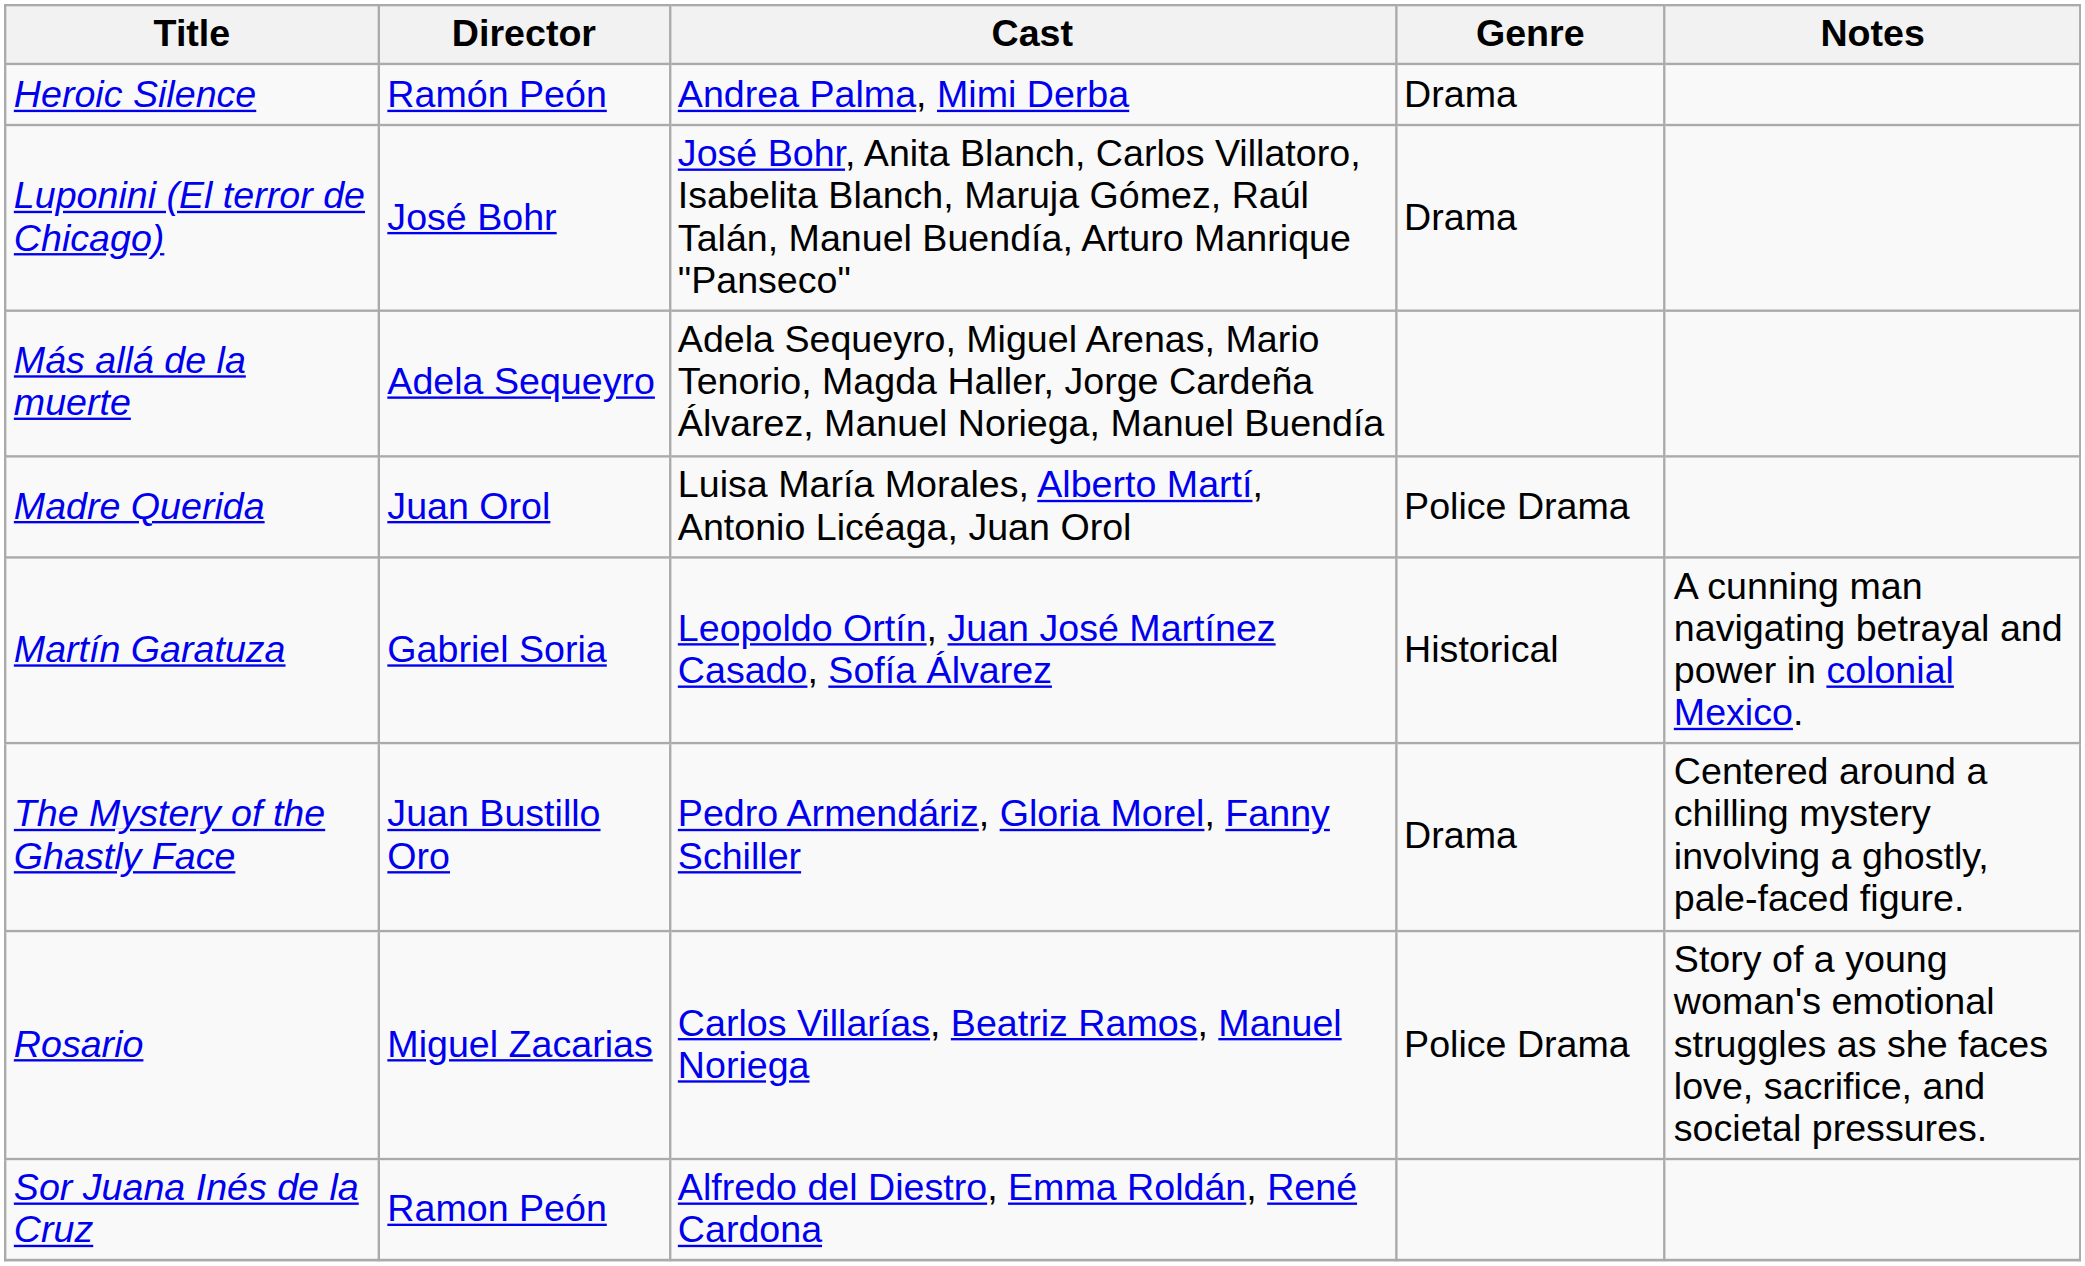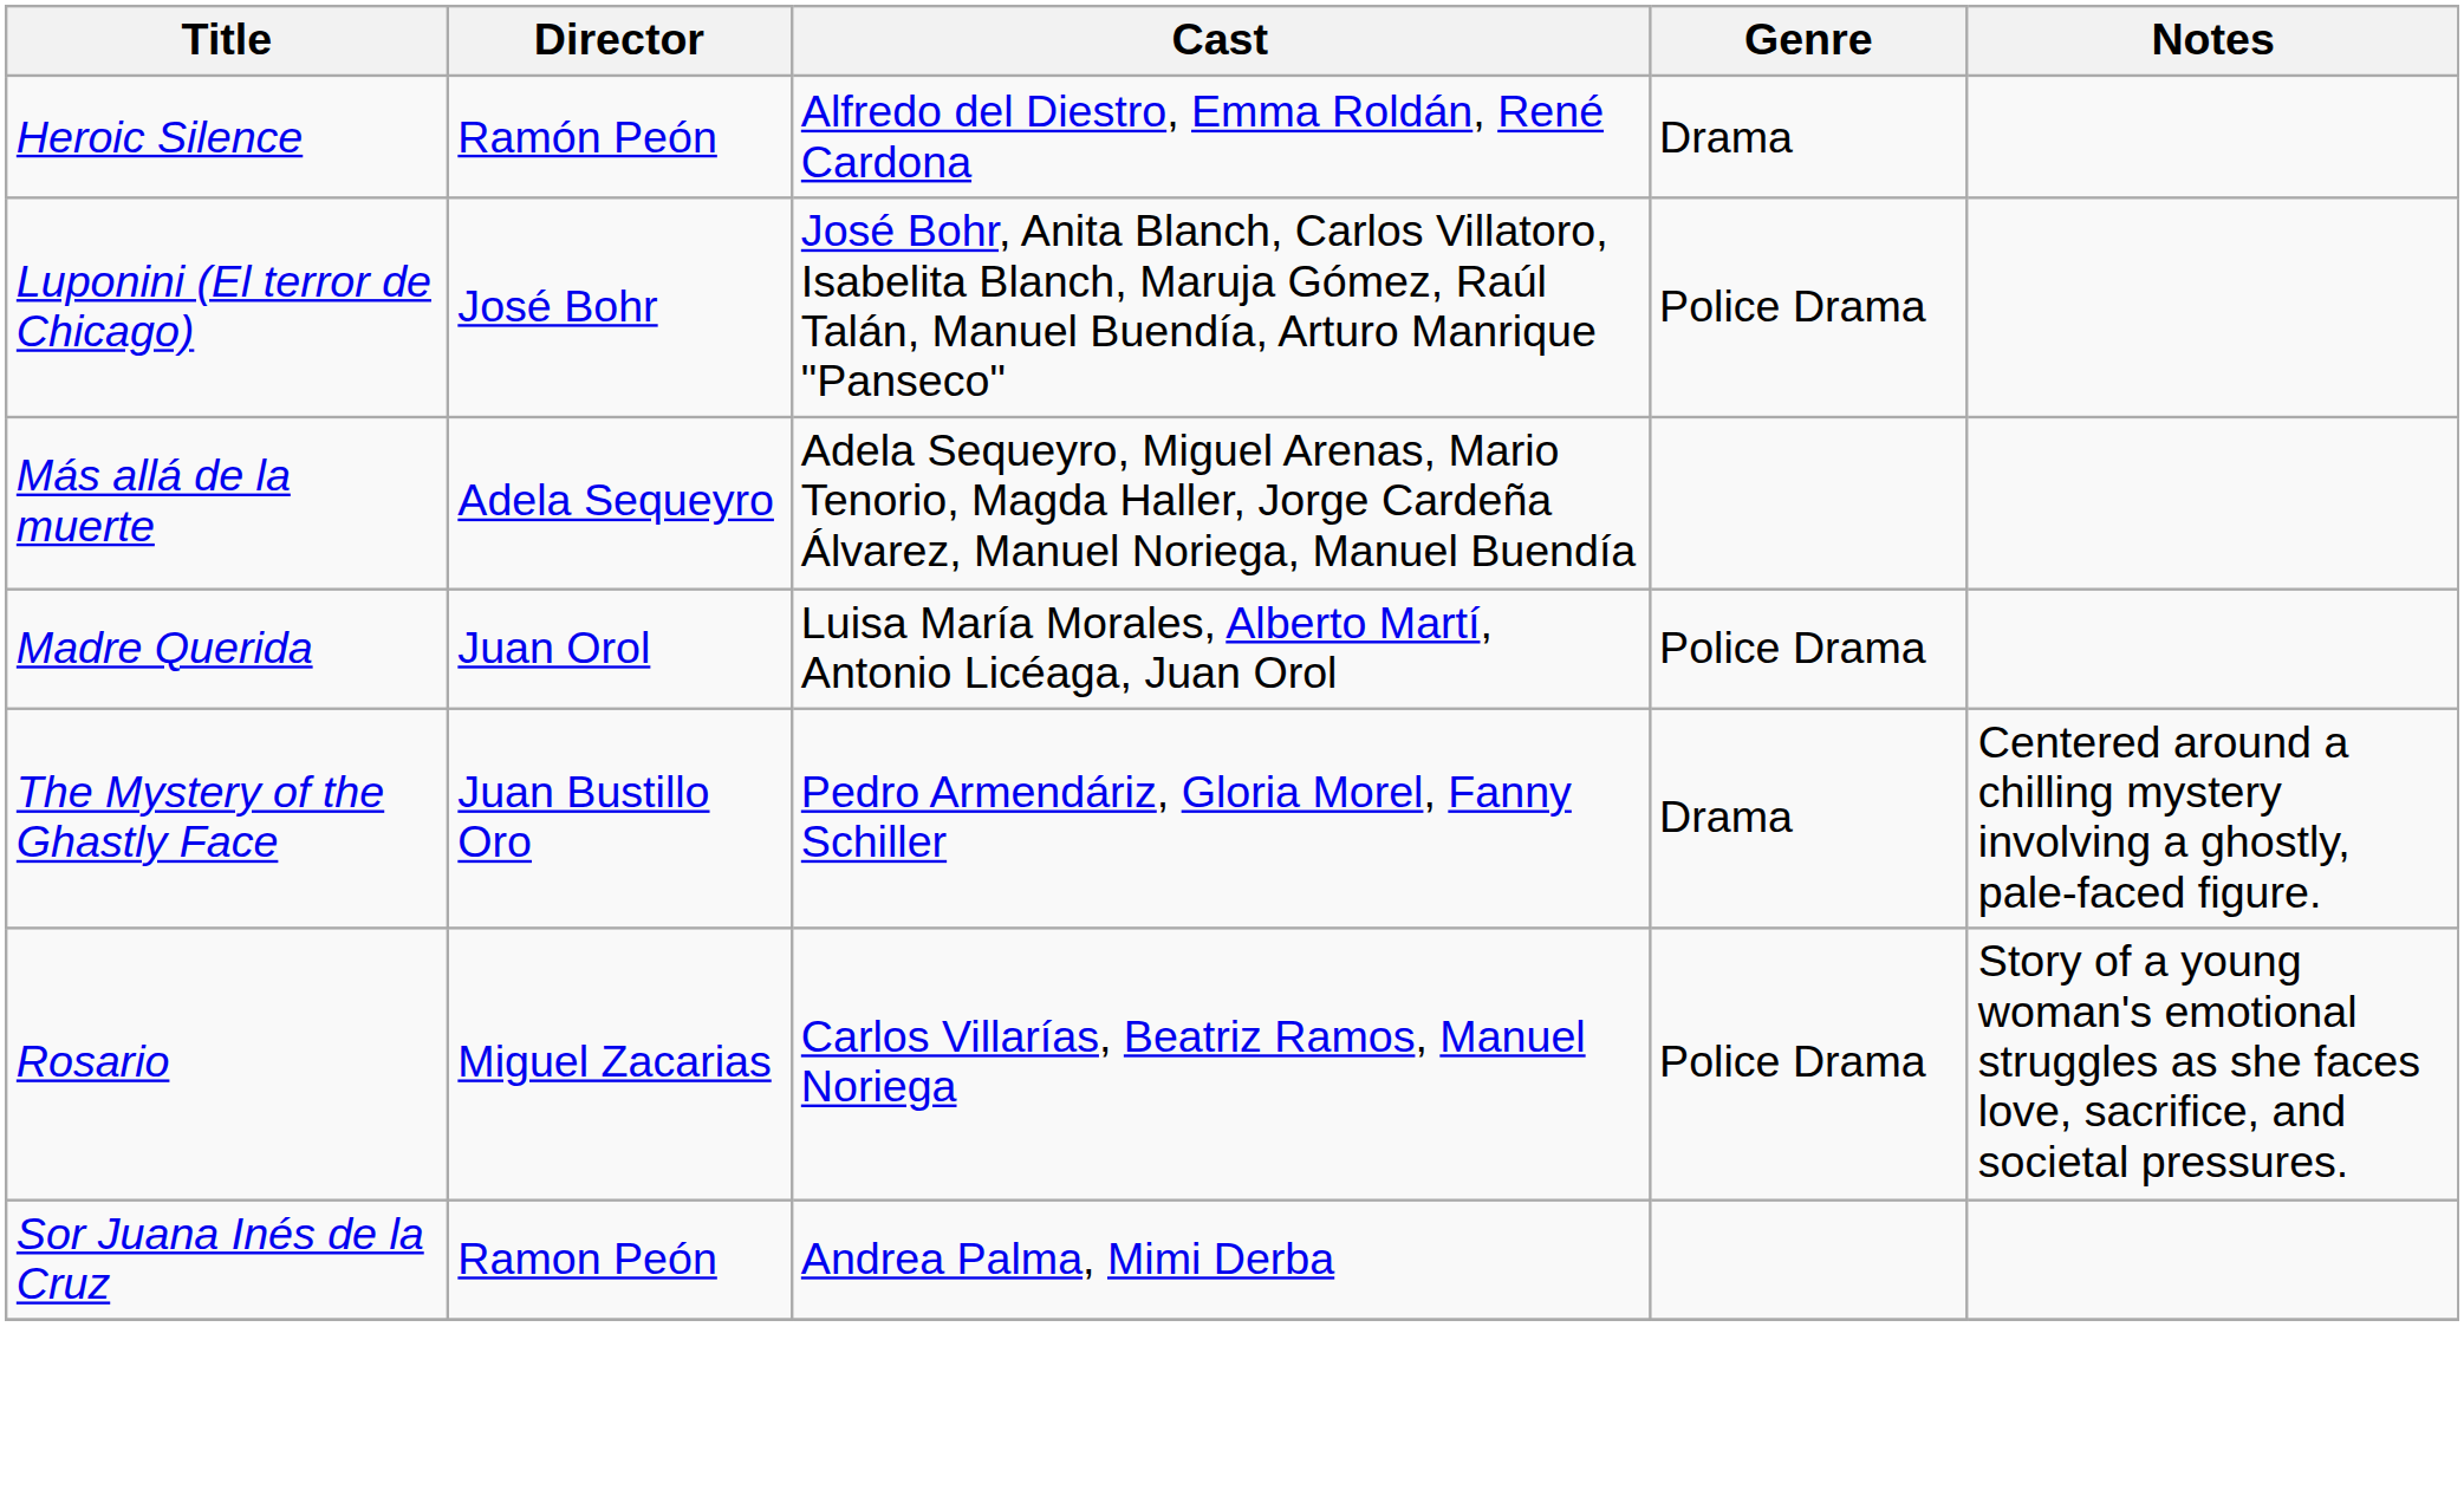 <table class="wikitable" style="width:100%;">
 <tr>
 <th style="width:18%;">Title</th>
 <th style="width:14%;">Director</th>
 <th style="width:35%;">Cast</th>
 <th style="width:13%;">Genre</th>
 <th style="width:20%;">Notes</th>
 </tr>
 <tr>
 <td><em><a href='#'>Heroic Silence</a></em></td>
 <td><a href='#'>Ramón Peón</a></td>
-<td><a href='#'>Andrea Palma</a>, <a href='#'>Mimi Derba</a></td>
+<td><a href='#'>Alfredo del Diestro</a>, <a href='#'>Emma Roldán</a>, <a href='#'>René Cardona</a></td>
 <td>Drama</td>
 <td></td>
 </tr>
 <tr>
 <td><em><a href='#'>Luponini (El terror de Chicago)</a></em></td>
 <td><a href='#'>José Bohr</a></td>
 <td><a href='#'>José Bohr</a>, Anita Blanch, Carlos Villatoro, Isabelita Blanch, Maruja Gómez, Raúl Talán, Manuel Buendía, Arturo Manrique "Panseco"</td>
-<td>Drama</td>
+<td>Police Drama</td>
 <td></td>
 </tr>
 <tr>
 <td><em><a href='#'>Más allá de la muerte</a></em></td>
 <td><a href='#'>Adela Sequeyro</a></td>
 <td>Adela Sequeyro, Miguel Arenas, Mario Tenorio, Magda Haller, Jorge Cardeña Álvarez, Manuel Noriega, Manuel Buendía</td>
 <td></td>
 <td></td>
 </tr>
 <tr>
 <td><em><a href='#'>Madre Querida</a></em></td>
 <td><a href='#'>Juan Orol</a></td>
 <td>Luisa María Morales, <a href='#'>Alberto Martí</a>, Antonio Licéaga, Juan Orol</td>
 <td>Police Drama</td>
 <td></td>
-</tr>
-<tr>
-<td><em><a href='#'>Martín Garatuza</a></em></td>
-<td><a href='#'>Gabriel Soria</a></td>
-<td><a href='#'>Leopoldo Ortín</a>, <a href='#'>Juan José Martínez Casado</a>, <a href='#'>Sofía Álvarez</a></td>
-<td>Historical</td>
-<td>A cunning man navigating betrayal and power in <a href='#'>colonial Mexico</a>.</td>
 </tr>
 <tr>
 <td><em><a href='#'>The Mystery of the Ghastly Face</a></em></td>
 <td><a href='#'>Juan Bustillo Oro</a></td>
 <td><a href='#'>Pedro Armendáriz</a>, <a href='#'>Gloria Morel</a>, <a href='#'>Fanny Schiller</a></td>
 <td>Drama</td>
 <td>Centered around a chilling mystery involving a ghostly, pale-faced figure.</td>
 </tr>
 <tr>
 <td><em><a href='#'>Rosario</a></em></td>
 <td><a href='#'>Miguel Zacarias</a></td>
 <td><a href='#'>Carlos Villarías</a>, <a href='#'>Beatriz Ramos</a>, <a href='#'>Manuel Noriega</a></td>
 <td>Police Drama</td>
 <td>Story of a young woman's emotional struggles as she faces love, sacrifice, and societal pressures.</td>
 </tr>
 <tr>
 <td><em><a href='#'>Sor Juana Inés de la Cruz</a></em></td>
 <td><a href='#'>Ramon Peón</a></td>
-<td><a href='#'>Alfredo del Diestro</a>, <a href='#'>Emma Roldán</a>, <a href='#'>René Cardona</a></td>
+<td><a href='#'>Andrea Palma</a>, <a href='#'>Mimi Derba</a></td>
 <td></td>
 <td></td>
 </tr>
 <tr>
 </tr>
 </table>
